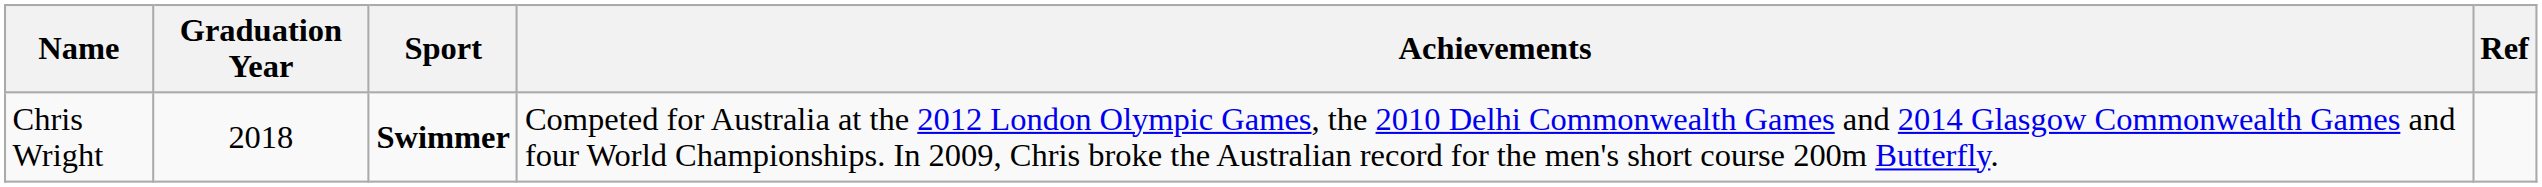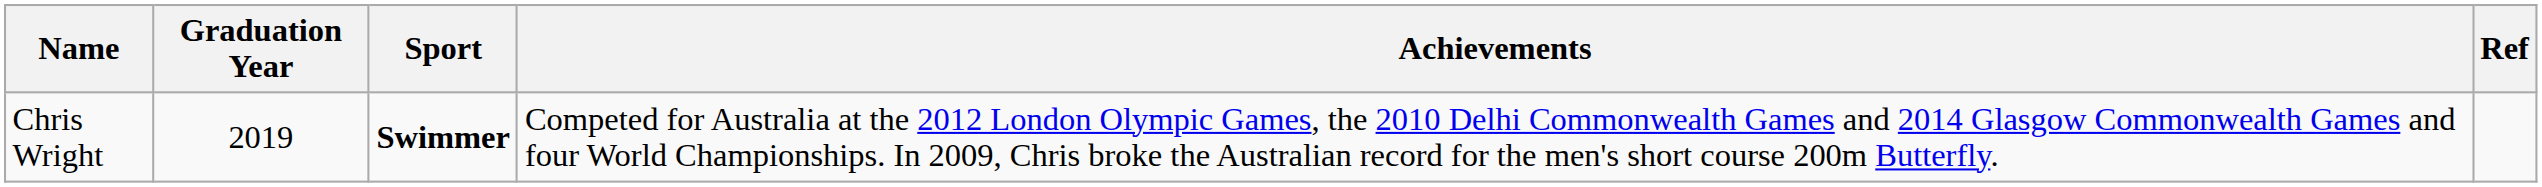 <table class="wikitable sortable">
 <tr>
 <th>Name</th>
 <th>Graduation Year</th>
 <th>Sport</th>
 <th>Achievements</th>
 <th>Ref</th>
 </tr>
 <tr>
 <td>Chris Wright</td>
-<td style="text-align:center">2018</td>
+<td style="text-align:center">2019</td>
 <td><strong>Swimmer</strong></td>
 <td>Competed for Australia at the <a href='#'>2012 London Olympic Games</a>, the <a href='#'>2010 Delhi Commonwealth Games</a> and <a href='#'>2014 Glasgow Commonwealth Games</a> and four World Championships. In 2009, Chris broke the Australian record for the men's short course 200m <a href='#'>Butterfly</a>.</td>
 <td></td>
 </tr>
 </table>
